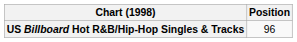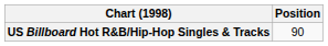 <table class="wikitable plainrowheaders">
 <tr>
 <th scope="col">Chart (1998)</th>
 <th scope="col">Position</th>
 </tr>
 <tr>
 <th scope="row">US <em>Billboard</em> Hot R&B/Hip-Hop Singles & Tracks</th>
-<td align="center">96</td>
+<td align="center">90</td>
 </tr>
 </table>
